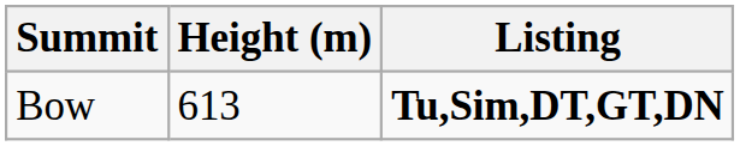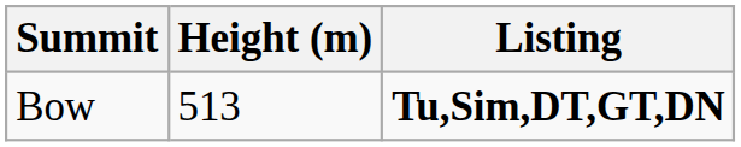 <table class="wikitable sortable">
 <tr>
 <th>Summit</th>
 <th>Height (m)</th>
 <th>Listing</th>
 </tr>
 <tr>
 <td>Bow</td>
-<td>613</td>
+<td>513</td>
 <td><strong>Tu,Sim,DT,GT,DN</strong></td>
 </tr>
 </table>
